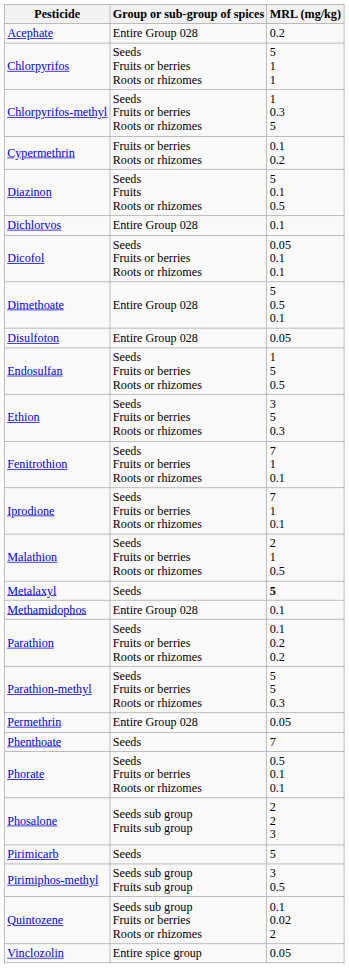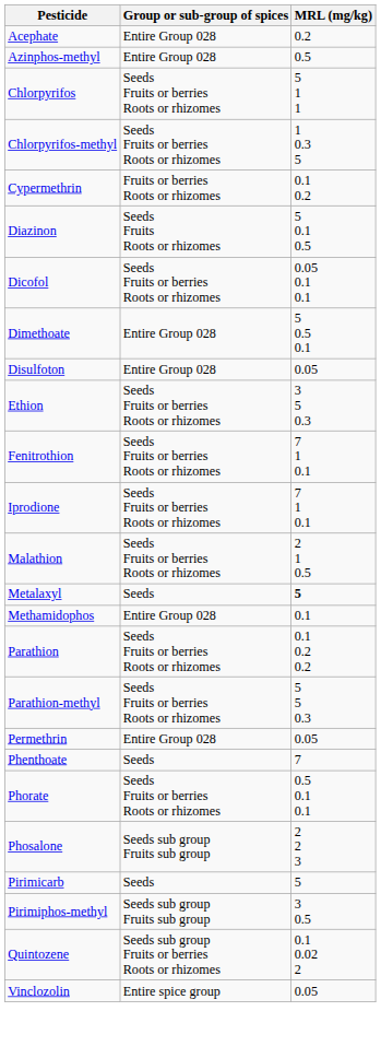 <table class="wikitable">
 <tr>
 <th>Pesticide</th>
 <th>Group or sub-group of spices</th>
 <th>MRL (mg/kg)</th>
 </tr>
 <tr>
 <td><a href='#'>Acephate</a></td>
 <td>Entire Group 028</td>
 <td>0.2</td>
+</tr>
+<tr>
+<td><a href='#'>Azinphos-methyl</a></td>
+<td>Entire Group 028</td>
+<td>0.5</td>
 </tr>
 <tr>
 <td><a href='#'>Chlorpyrifos</a></td>
 <td>Seeds<br>Fruits or berries<br>Roots or rhizomes</td>
 <td>5<br>1<br>1</td>
 </tr>
 <tr>
 <td><a href='#'>Chlorpyrifos-methyl</a></td>
 <td>Seeds<br>Fruits or berries<br>Roots or rhizomes</td>
 <td>1<br>0.3<br>5</td>
 </tr>
 <tr>
 <td><a href='#'>Cypermethrin</a></td>
 <td>Fruits or berries<br>Roots or rhizomes</td>
 <td>0.1<br>0.2</td>
 </tr>
 <tr>
 <td><a href='#'>Diazinon</a></td>
 <td>Seeds<br>Fruits<br>Roots or rhizomes</td>
 <td>5<br>0.1<br>0.5</td>
 </tr>
 <tr>
-<td><a href='#'>Dichlorvos</a></td>
-<td>Entire Group 028</td>
-<td>0.1</td>
-</tr>
-<tr>
 <td><a href='#'>Dicofol</a></td>
 <td>Seeds<br>Fruits or berries<br>Roots or rhizomes</td>
 <td>0.05<br>0.1<br>0.1</td>
 </tr>
 <tr>
 <td><a href='#'>Dimethoate</a></td>
 <td>Entire Group 028</td>
 <td>5<br>0.5<br>0.1</td>
 </tr>
 <tr>
 <td><a href='#'>Disulfoton</a></td>
 <td>Entire Group 028</td>
 <td>0.05</td>
-</tr>
-<tr>
-<td><a href='#'>Endosulfan</a></td>
-<td>Seeds<br>Fruits or berries<br>Roots or rhizomes</td>
-<td>1<br>5<br>0.5</td>
 </tr>
 <tr>
 <td><a href='#'>Ethion</a></td>
 <td>Seeds<br>Fruits or berries<br>Roots or rhizomes</td>
 <td>3<br>5<br>0.3</td>
 </tr>
 <tr>
 <td><a href='#'>Fenitrothion</a></td>
 <td>Seeds<br>Fruits or berries<br>Roots or rhizomes</td>
 <td>7<br>1<br>0.1</td>
 </tr>
 <tr>
 <td><a href='#'>Iprodione</a></td>
 <td>Seeds<br>Fruits or berries<br>Roots or rhizomes</td>
 <td>7<br>1<br>0.1</td>
 </tr>
 <tr>
 <td><a href='#'>Malathion</a></td>
 <td>Seeds<br>Fruits or berries<br>Roots or rhizomes</td>
 <td>2<br>1<br>0.5</td>
 </tr>
 <tr>
 <td><a href='#'>Metalaxyl</a></td>
 <td>Seeds</td>
 <td><strong>5</strong></td>
 </tr>
 <tr>
 <td><a href='#'>Methamidophos</a></td>
 <td>Entire Group 028</td>
 <td>0.1</td>
 </tr>
 <tr>
 <td><a href='#'>Parathion</a></td>
 <td>Seeds<br>Fruits or berries<br>Roots or rhizomes</td>
 <td>0.1<br>0.2<br>0.2</td>
 </tr>
 <tr>
 <td><a href='#'>Parathion-methyl</a></td>
 <td>Seeds<br>Fruits or berries<br>Roots or rhizomes</td>
 <td>5<br>5<br>0.3</td>
 </tr>
 <tr>
 <td><a href='#'>Permethrin</a></td>
 <td>Entire Group 028</td>
 <td>0.05</td>
 </tr>
 <tr>
 <td><a href='#'>Phenthoate</a></td>
 <td>Seeds</td>
 <td>7</td>
 </tr>
 <tr>
 <td><a href='#'>Phorate</a></td>
 <td>Seeds<br>Fruits or berries<br>Roots or rhizomes</td>
 <td>0.5<br>0.1<br>0.1</td>
 </tr>
 <tr>
 <td><a href='#'>Phosalone</a></td>
 <td>Seeds sub group<br>Fruits sub group</td>
 <td>2<br>2<br>3</td>
 </tr>
 <tr>
 <td><a href='#'>Pirimicarb</a></td>
 <td>Seeds</td>
 <td>5</td>
 </tr>
 <tr>
 <td><a href='#'>Pirimiphos-methyl</a></td>
 <td>Seeds sub group<br>Fruits sub group</td>
 <td>3<br>0.5</td>
 </tr>
 <tr>
 <td><a href='#'>Quintozene</a></td>
 <td>Seeds sub group <br>Fruits or berries<br>Roots or rhizomes</td>
 <td>0.1<br>0.02<br>2</td>
 </tr>
 <tr>
 <td><a href='#'>Vinclozolin</a></td>
 <td>Entire spice group</td>
 <td>0.05</td>
 </tr>
 </table>
